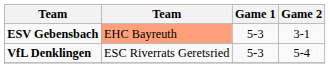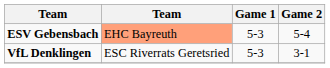 <table class="wikitable">
 <tr>
 <th>Team</th>
 <th>Team</th>
 <th>Game 1</th>
 <th>Game 2</th>
 </tr>
 <tr>
 <td><strong>ESV Gebensbach</strong></td>
 <td style="background: lightsalmon;">EHC Bayreuth</td>
 <td align="center">5-3</td>
-<td align="center">3-1</td>
+<td align="center">5-4</td>
 </tr>
 <tr>
 <td><strong>VfL Denklingen</strong></td>
 <td>ESC Riverrats Geretsried</td>
 <td align="center">5-3</td>
-<td align="center">5-4</td>
+<td align="center">3-1</td>
 </tr>
 <tr>
 </tr>
 </table>
